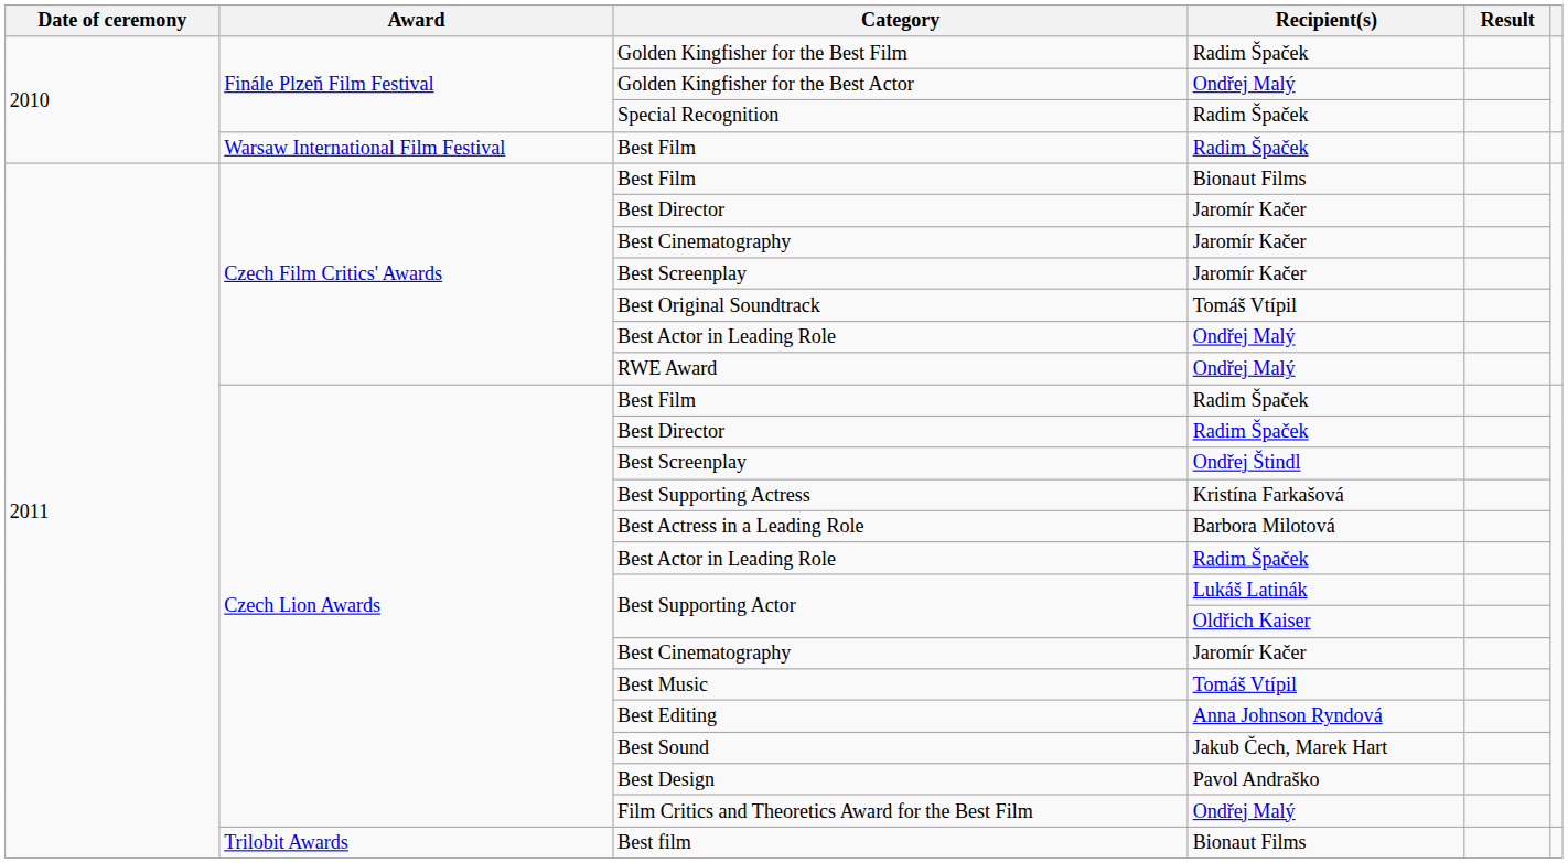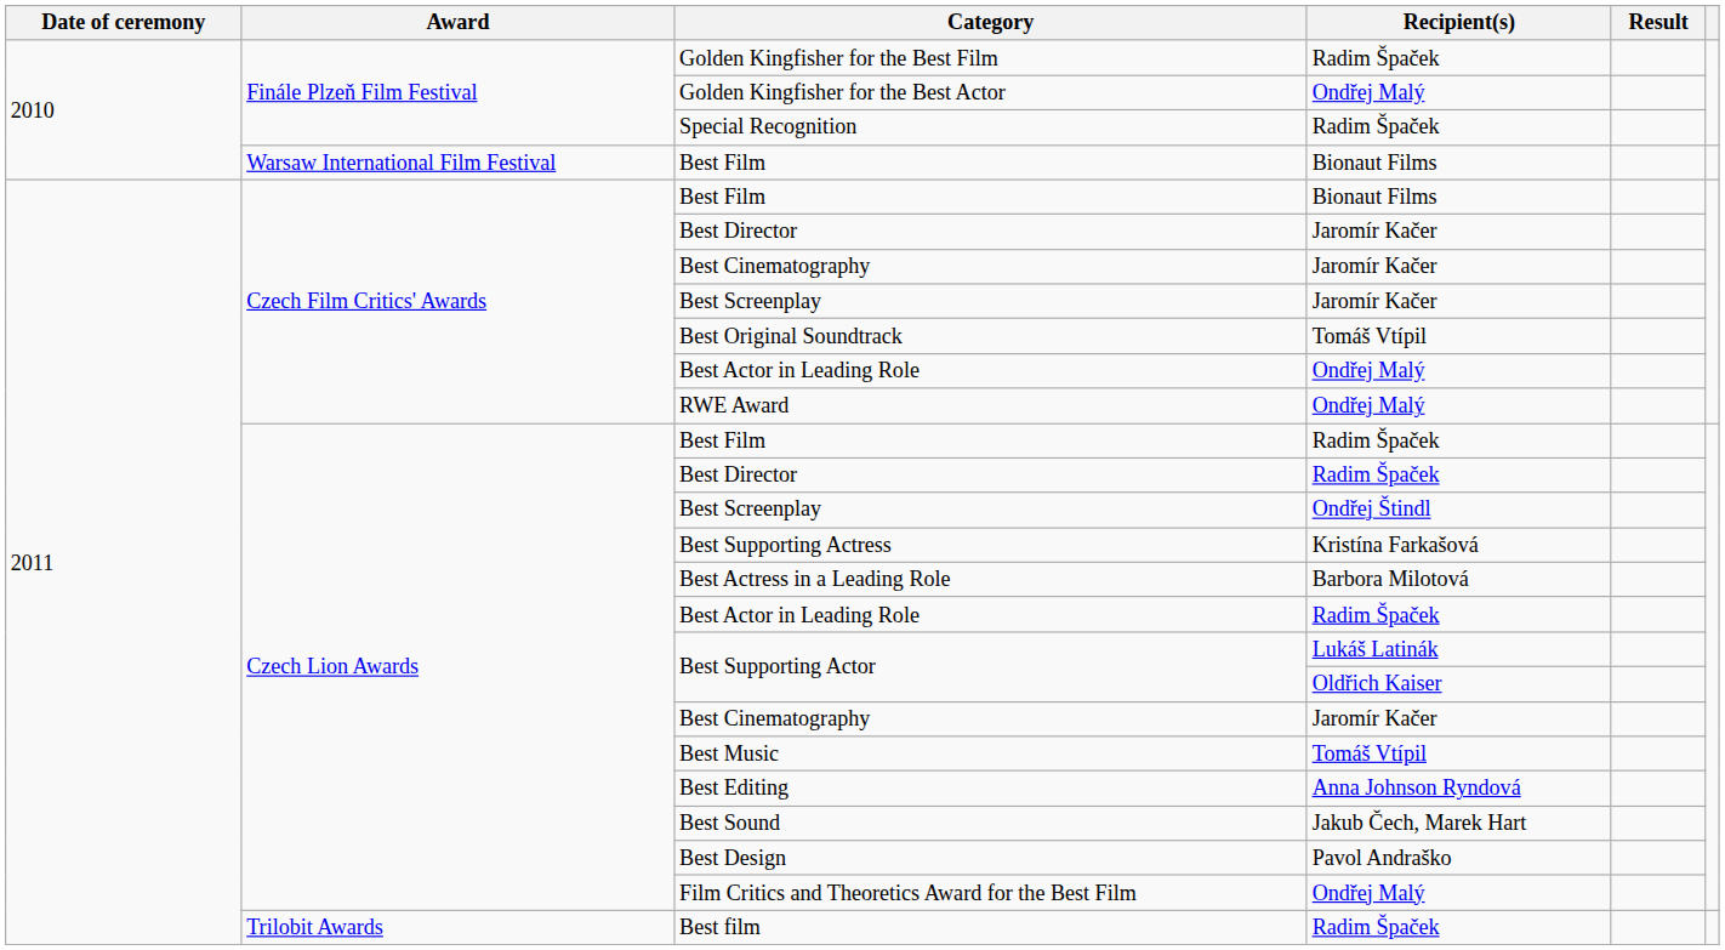 <table class="wikitable sortable" style="width: 99%;">
 <tr>
 <th scope="col">Date of ceremony</th>
 <th scope="col">Award</th>
 <th scope="col">Category</th>
 <th scope="col">Recipient(s)</th>
 <th scope="col">Result</th>
 <th scope="col" class="unsortable"></th>
 </tr>
 <tr>
 <td rowspan="4">2010</td>
 <td rowspan="3"><a href='#'>Finále Plzeň Film Festival</a></td>
 <td>Golden Kingfisher for the Best Film</td>
 <td>Radim Špaček</td>
 <td></td>
 <td rowspan="3"></td>
 </tr>
 <tr>
 <td>Golden Kingfisher for the Best Actor</td>
 <td><a href='#'>Ondřej Malý</a></td>
 <td></td>
 </tr>
 <tr>
 <td>Special Recognition</td>
 <td>Radim Špaček</td>
 <td></td>
 </tr>
 <tr>
 <td><a href='#'>Warsaw International Film Festival</a></td>
 <td>Best Film</td>
-<td><a href='#'>Radim Špaček</a></td>
+<td>Bionaut Films</td>
 <td></td>
 <td></td>
 </tr>
 <tr>
 <td rowspan="30">2011</td>
 <td rowspan="7"><a href='#'>Czech Film Critics' Awards</a></td>
 <td>Best Film</td>
 <td>Bionaut Films</td>
 <td></td>
 <td rowspan="7"></td>
 </tr>
 <tr>
 <td>Best Director</td>
 <td>Jaromír Kačer</td>
 <td></td>
 </tr>
 <tr>
 <td>Best Cinematography</td>
 <td>Jaromír Kačer</td>
 <td></td>
 </tr>
 <tr>
 <td>Best Screenplay</td>
 <td>Jaromír Kačer</td>
 <td></td>
 </tr>
 <tr>
 <td>Best Original Soundtrack</td>
 <td>Tomáš Vtípil</td>
 <td></td>
 </tr>
 <tr>
 <td>Best Actor in Leading Role</td>
 <td><a href='#'>Ondřej Malý</a></td>
 <td></td>
 </tr>
 <tr>
 <td>RWE Award</td>
 <td><a href='#'>Ondřej Malý</a></td>
 <td></td>
 </tr>
 <tr>
 <td rowspan="14"><a href='#'>Czech Lion Awards</a></td>
 <td>Best Film</td>
 <td>Radim Špaček</td>
 <td></td>
 <td rowspan="14"></td>
 </tr>
 <tr>
 <td>Best Director</td>
 <td><a href='#'>Radim Špaček</a></td>
 <td></td>
 </tr>
 <tr>
 <td>Best Screenplay</td>
 <td><a href='#'>Ondřej Štindl</a></td>
 <td></td>
 </tr>
 <tr>
 <td>Best Supporting Actress</td>
 <td>Kristína Farkašová</td>
 <td></td>
 </tr>
 <tr>
 <td>Best Actress in a Leading Role</td>
 <td>Barbora Milotová</td>
 <td></td>
 </tr>
 <tr>
 <td>Best Actor in Leading Role</td>
 <td><a href='#'>Radim Špaček</a></td>
 <td></td>
 </tr>
 <tr>
 <td rowspan="2">Best Supporting Actor</td>
 <td><a href='#'>Lukáš Latinák</a></td>
 <td></td>
 </tr>
 <tr>
 <td><a href='#'>Oldřich Kaiser</a></td>
 <td></td>
 </tr>
 <tr>
 <td>Best Cinematography</td>
 <td>Jaromír Kačer</td>
 <td></td>
 </tr>
 <tr>
 <td>Best Music</td>
 <td><a href='#'>Tomáš Vtípil</a></td>
 <td></td>
 </tr>
 <tr>
 <td>Best Editing</td>
 <td><a href='#'>Anna Johnson Ryndová</a></td>
 <td></td>
 </tr>
 <tr>
 <td>Best Sound</td>
 <td>Jakub Čech, Marek Hart</td>
 <td></td>
 </tr>
 <tr>
 <td>Best Design</td>
 <td>Pavol Andraško</td>
 <td></td>
 </tr>
 <tr>
 <td>Film Critics and Theoretics Award for the Best Film</td>
 <td><a href='#'>Ondřej Malý</a></td>
 <td></td>
 </tr>
 <tr>
 <td><a href='#'>Trilobit Awards</a></td>
 <td>Best film</td>
-<td>Bionaut Films</td>
+<td><a href='#'>Radim Špaček</a></td>
 <td></td>
 <td></td>
 </tr>
 </table>
